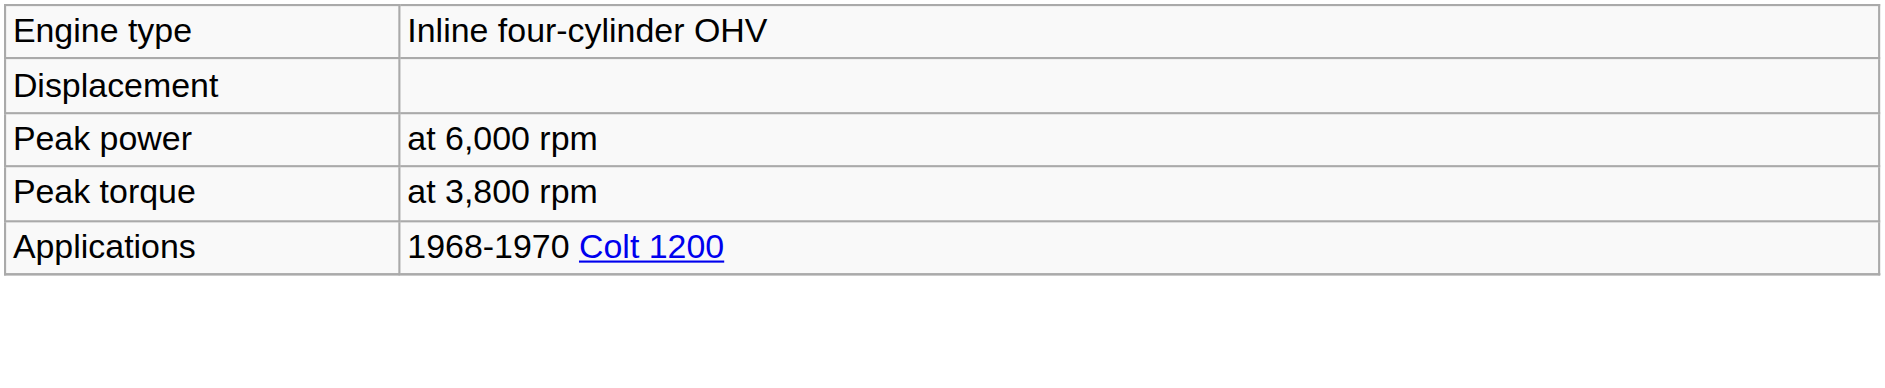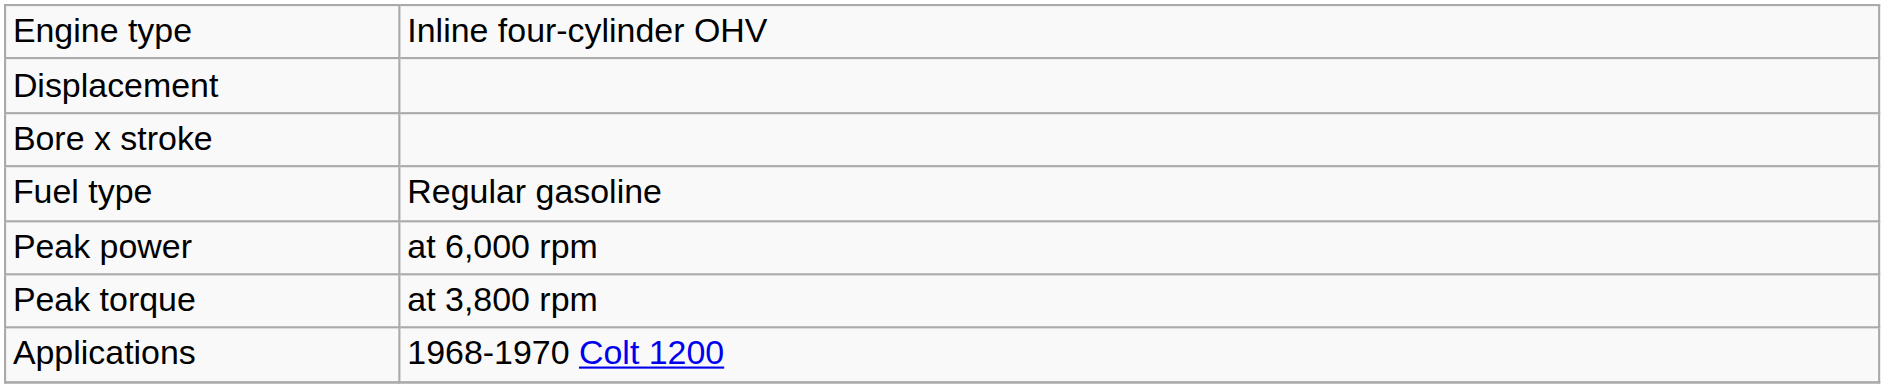 <table class="wikitable" style="width:70%;">
 <tr>
 <td style="width:16%;">Engine type</td>
 <td style="width:60%;">Inline four-cylinder OHV</td>
 </tr>
 <tr>
 <td>Displacement</td>
 <td></td>
+</tr>
+<tr>
+<td>Bore x stroke</td>
+<td></td>
+</tr>
+<tr>
+<td>Fuel type</td>
+<td>Regular gasoline</td>
 </tr>
 <tr>
 <td>Peak power</td>
 <td> at 6,000 rpm</td>
 </tr>
 <tr>
 <td>Peak torque</td>
 <td> at 3,800 rpm</td>
 </tr>
 <tr>
 <td>Applications</td>
 <td>1968-1970 <a href='#'>Colt 1200</a></td>
 </tr>
 <tr>
 </tr>
 </table>
